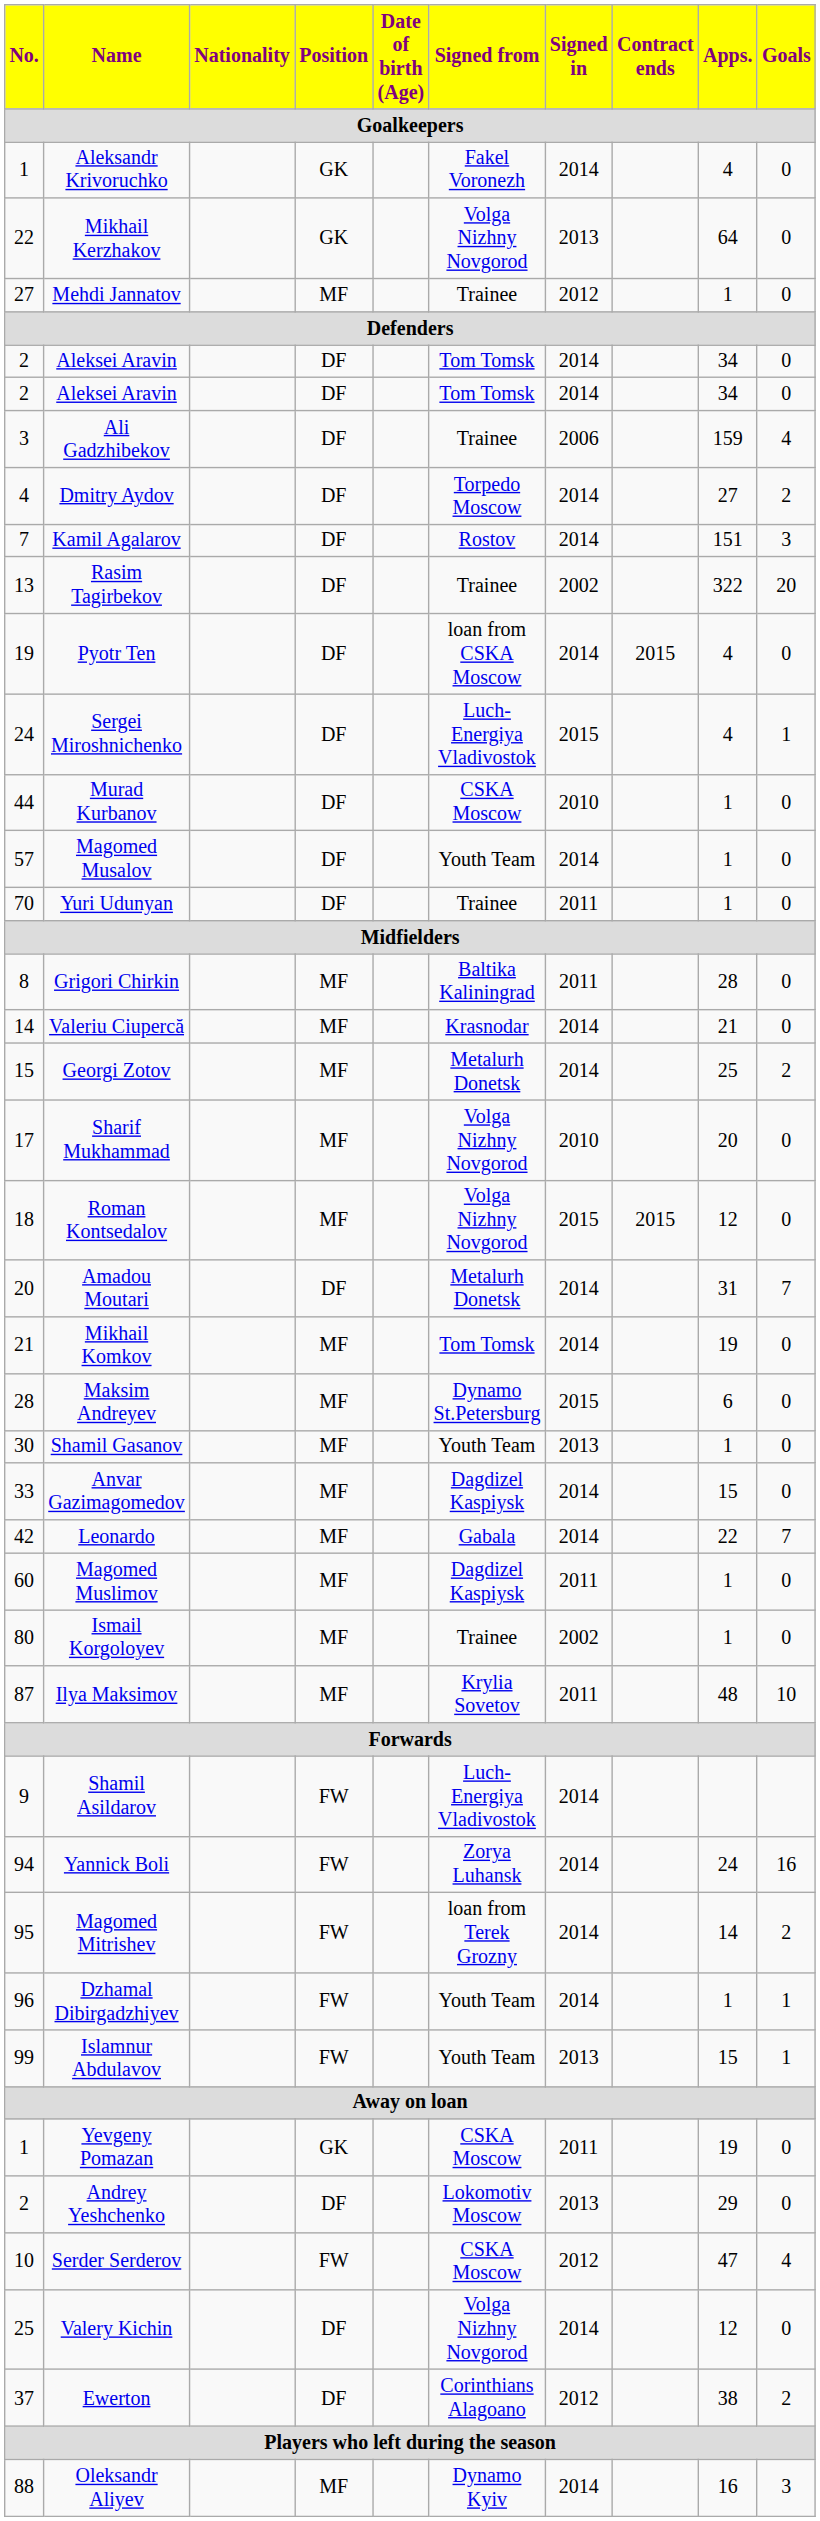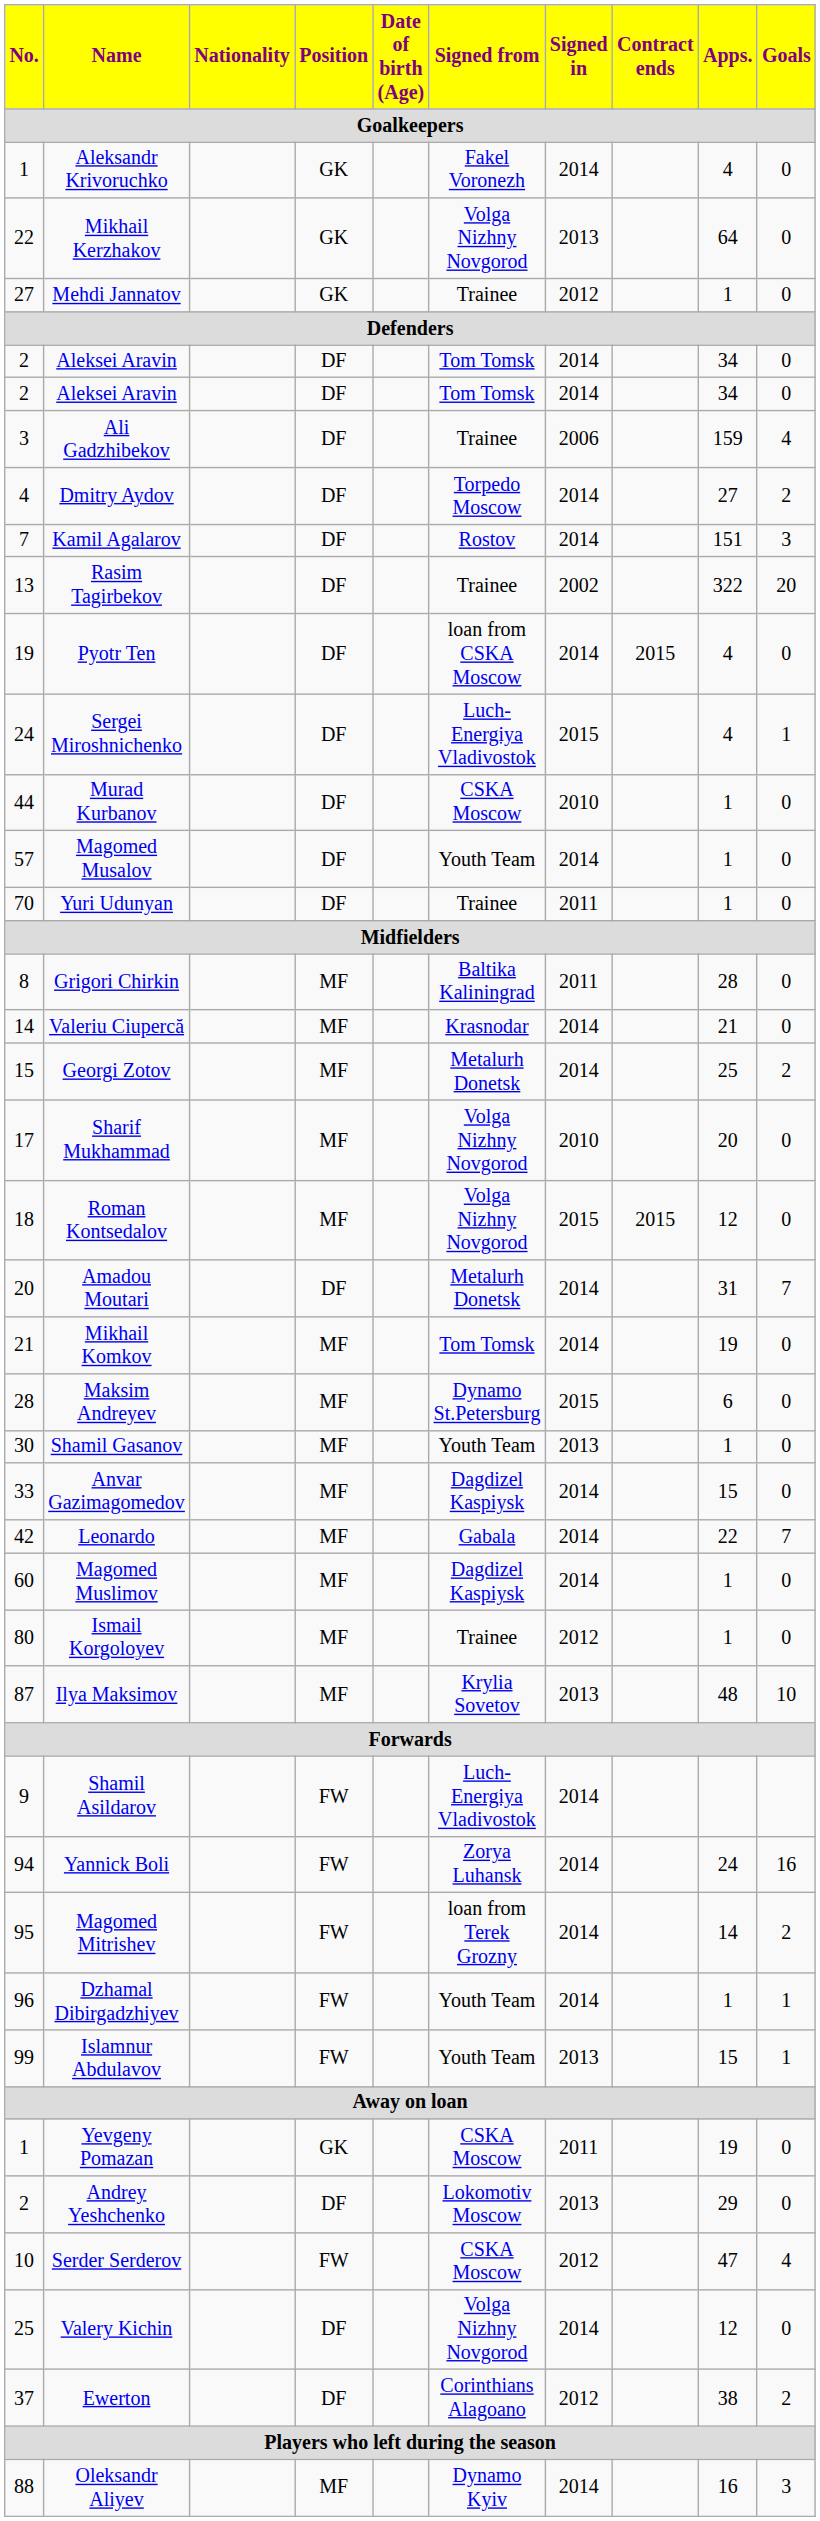 <table class="wikitable"  style="text-align:center; font-size:90%; width:85%;">
 <tr>
 <th style="background:#ff0; color:purple; text-align:center;">No.</th>
 <th style="background:#ff0; color:purple; text-align:center;">Name</th>
 <th style="background:#ff0; color:purple; text-align:center;">Nationality</th>
 <th style="background:#ff0; color:purple; text-align:center;">Position</th>
 <th style="background:#ff0; color:purple; text-align:center;">Date of birth (Age)</th>
 <th style="background:#ff0; color:purple; text-align:center;">Signed from</th>
 <th style="background:#ff0; color:purple; text-align:center;">Signed in</th>
 <th style="background:#ff0; color:purple; text-align:center;">Contract ends</th>
 <th style="background:#ff0; color:purple; text-align:center;">Apps.</th>
 <th style="background:#ff0; color:purple; text-align:center;">Goals</th>
 </tr>
 <tr>
 <th colspan=11  style="background:#dcdcdc; text-align:center;">Goalkeepers</th>
 </tr>
 <tr>
 <td>1</td>
 <td><a href='#'>Aleksandr Krivoruchko</a></td>
 <td></td>
 <td>GK</td>
 <td></td>
 <td><a href='#'>Fakel Voronezh</a></td>
 <td>2014</td>
 <td></td>
 <td>4</td>
 <td>0</td>
 </tr>
 <tr>
 <td>22</td>
 <td><a href='#'>Mikhail Kerzhakov</a></td>
 <td></td>
 <td>GK</td>
 <td></td>
 <td><a href='#'>Volga Nizhny Novgorod</a></td>
 <td>2013</td>
 <td></td>
 <td>64</td>
 <td>0</td>
 </tr>
 <tr>
 <td>27</td>
 <td><a href='#'>Mehdi Jannatov</a></td>
 <td></td>
-<td>MF</td>
+<td>GK</td>
 <td></td>
 <td>Trainee</td>
 <td>2012</td>
 <td></td>
 <td>1</td>
 <td>0</td>
 </tr>
 <tr>
 <th colspan=11  style="background:#dcdcdc; text-align:center;">Defenders</th>
 </tr>
 <tr>
 <td>2</td>
 <td><a href='#'>Aleksei Aravin</a></td>
 <td></td>
 <td>DF</td>
 <td></td>
 <td><a href='#'>Tom Tomsk</a></td>
 <td>2014</td>
 <td></td>
 <td>34</td>
 <td>0</td>
 </tr>
 <tr>
 <td>2</td>
 <td><a href='#'>Aleksei Aravin</a></td>
 <td></td>
 <td>DF</td>
 <td></td>
 <td><a href='#'>Tom Tomsk</a></td>
 <td>2014</td>
 <td></td>
 <td>34</td>
 <td>0</td>
 </tr>
 <tr>
 <td>3</td>
 <td><a href='#'>Ali Gadzhibekov</a></td>
 <td></td>
 <td>DF</td>
 <td></td>
 <td>Trainee</td>
 <td>2006</td>
 <td></td>
 <td>159</td>
 <td>4</td>
 </tr>
 <tr>
 <td>4</td>
 <td><a href='#'>Dmitry Aydov</a></td>
 <td></td>
 <td>DF</td>
 <td></td>
 <td><a href='#'>Torpedo Moscow</a></td>
 <td>2014</td>
 <td></td>
 <td>27</td>
 <td>2</td>
 </tr>
 <tr>
 <td>7</td>
 <td><a href='#'>Kamil Agalarov</a></td>
 <td></td>
 <td>DF</td>
 <td></td>
 <td><a href='#'>Rostov</a></td>
 <td>2014</td>
 <td></td>
 <td>151</td>
 <td>3</td>
 </tr>
 <tr>
 <td>13</td>
 <td><a href='#'>Rasim Tagirbekov</a></td>
 <td></td>
 <td>DF</td>
 <td></td>
 <td>Trainee</td>
 <td>2002</td>
 <td></td>
 <td>322</td>
 <td>20</td>
 </tr>
 <tr>
 <td>19</td>
 <td><a href='#'>Pyotr Ten</a></td>
 <td></td>
 <td>DF</td>
 <td></td>
 <td>loan from <a href='#'>CSKA Moscow</a></td>
 <td>2014</td>
 <td>2015</td>
 <td>4</td>
 <td>0</td>
 </tr>
 <tr>
 <td>24</td>
 <td><a href='#'>Sergei Miroshnichenko</a></td>
 <td></td>
 <td>DF</td>
 <td></td>
 <td><a href='#'>Luch-Energiya Vladivostok</a></td>
 <td>2015</td>
 <td></td>
 <td>4</td>
 <td>1</td>
 </tr>
 <tr>
 <td>44</td>
 <td><a href='#'>Murad Kurbanov</a></td>
 <td></td>
 <td>DF</td>
 <td></td>
 <td><a href='#'>CSKA Moscow</a></td>
 <td>2010</td>
 <td></td>
 <td>1</td>
 <td>0</td>
 </tr>
 <tr>
 <td>57</td>
 <td><a href='#'>Magomed Musalov</a></td>
 <td></td>
 <td>DF</td>
 <td></td>
 <td>Youth Team</td>
 <td>2014</td>
 <td></td>
 <td>1</td>
 <td>0</td>
 </tr>
 <tr>
 <td>70</td>
 <td><a href='#'>Yuri Udunyan</a></td>
 <td></td>
 <td>DF</td>
 <td></td>
 <td>Trainee</td>
 <td>2011</td>
 <td></td>
 <td>1</td>
 <td>0</td>
 </tr>
 <tr>
 <th colspan=11  style="background:#dcdcdc; text-align:center;">Midfielders</th>
 </tr>
 <tr>
 <td>8</td>
 <td><a href='#'>Grigori Chirkin</a></td>
 <td></td>
 <td>MF</td>
 <td></td>
 <td><a href='#'>Baltika Kaliningrad</a></td>
 <td>2011</td>
 <td></td>
 <td>28</td>
 <td>0</td>
 </tr>
 <tr>
 <td>14</td>
 <td><a href='#'>Valeriu Ciupercă</a></td>
 <td></td>
 <td>MF</td>
 <td></td>
 <td><a href='#'>Krasnodar</a></td>
 <td>2014</td>
 <td></td>
 <td>21</td>
 <td>0</td>
 </tr>
 <tr>
 <td>15</td>
 <td><a href='#'>Georgi Zotov</a></td>
 <td></td>
 <td>MF</td>
 <td></td>
 <td><a href='#'>Metalurh Donetsk</a></td>
 <td>2014</td>
 <td></td>
 <td>25</td>
 <td>2</td>
 </tr>
 <tr>
 <td>17</td>
 <td><a href='#'>Sharif Mukhammad</a></td>
 <td></td>
 <td>MF</td>
 <td></td>
 <td><a href='#'>Volga Nizhny Novgorod</a></td>
 <td>2010</td>
 <td></td>
 <td>20</td>
 <td>0</td>
 </tr>
 <tr>
 <td>18</td>
 <td><a href='#'>Roman Kontsedalov</a></td>
 <td></td>
 <td>MF</td>
 <td></td>
 <td><a href='#'>Volga Nizhny Novgorod</a></td>
 <td>2015</td>
 <td>2015</td>
 <td>12</td>
 <td>0</td>
 </tr>
 <tr>
 <td>20</td>
 <td><a href='#'>Amadou Moutari</a></td>
 <td></td>
 <td>DF</td>
 <td></td>
 <td><a href='#'>Metalurh Donetsk</a></td>
 <td>2014</td>
 <td></td>
 <td>31</td>
 <td>7</td>
 </tr>
 <tr>
 <td>21</td>
 <td><a href='#'>Mikhail Komkov</a></td>
 <td></td>
 <td>MF</td>
 <td></td>
 <td><a href='#'>Tom Tomsk</a></td>
 <td>2014</td>
 <td></td>
 <td>19</td>
 <td>0</td>
 </tr>
 <tr>
 <td>28</td>
 <td><a href='#'>Maksim Andreyev</a></td>
 <td></td>
 <td>MF</td>
 <td></td>
 <td><a href='#'>Dynamo St.Petersburg</a></td>
 <td>2015</td>
 <td></td>
 <td>6</td>
 <td>0</td>
 </tr>
 <tr>
 <td>30</td>
 <td><a href='#'>Shamil Gasanov</a></td>
 <td></td>
 <td>MF</td>
 <td></td>
 <td>Youth Team</td>
 <td>2013</td>
 <td></td>
 <td>1</td>
 <td>0</td>
 </tr>
 <tr>
 <td>33</td>
 <td><a href='#'>Anvar Gazimagomedov</a></td>
 <td></td>
 <td>MF</td>
 <td></td>
 <td><a href='#'>Dagdizel Kaspiysk</a></td>
 <td>2014</td>
 <td></td>
 <td>15</td>
 <td>0</td>
 </tr>
 <tr>
 <td>42</td>
 <td><a href='#'>Leonardo</a></td>
 <td></td>
 <td>MF</td>
 <td></td>
 <td><a href='#'>Gabala</a></td>
 <td>2014</td>
 <td></td>
 <td>22</td>
 <td>7</td>
 </tr>
 <tr>
 <td>60</td>
 <td><a href='#'>Magomed Muslimov</a></td>
 <td></td>
 <td>MF</td>
 <td></td>
 <td><a href='#'>Dagdizel Kaspiysk</a></td>
-<td>2011</td>
+<td>2014</td>
 <td></td>
 <td>1</td>
 <td>0</td>
 </tr>
 <tr>
 <td>80</td>
 <td><a href='#'>Ismail Korgoloyev</a></td>
 <td></td>
 <td>MF</td>
 <td></td>
 <td>Trainee</td>
-<td>2002</td>
+<td>2012</td>
 <td></td>
 <td>1</td>
 <td>0</td>
 </tr>
 <tr>
 <td>87</td>
 <td><a href='#'>Ilya Maksimov</a></td>
 <td></td>
 <td>MF</td>
 <td></td>
 <td><a href='#'>Krylia Sovetov</a></td>
-<td>2011</td>
+<td>2013</td>
 <td></td>
 <td>48</td>
 <td>10</td>
 </tr>
 <tr>
 <th colspan=11  style="background:#dcdcdc; text-align:center;">Forwards</th>
 </tr>
 <tr>
 <td>9</td>
 <td><a href='#'>Shamil Asildarov</a></td>
 <td></td>
 <td>FW</td>
 <td></td>
 <td><a href='#'>Luch-Energiya Vladivostok</a></td>
 <td>2014</td>
 <td></td>
 <td></td>
 <td></td>
 </tr>
 <tr>
 <td>94</td>
 <td><a href='#'>Yannick Boli</a></td>
 <td></td>
 <td>FW</td>
 <td></td>
 <td><a href='#'>Zorya Luhansk</a></td>
 <td>2014</td>
 <td></td>
 <td>24</td>
 <td>16</td>
 </tr>
 <tr>
 <td>95</td>
 <td><a href='#'>Magomed Mitrishev</a></td>
 <td></td>
 <td>FW</td>
 <td></td>
 <td>loan from <a href='#'>Terek Grozny</a></td>
 <td>2014</td>
 <td></td>
 <td>14</td>
 <td>2</td>
 </tr>
 <tr>
 <td>96</td>
 <td><a href='#'>Dzhamal Dibirgadzhiyev</a></td>
 <td></td>
 <td>FW</td>
 <td></td>
 <td>Youth Team</td>
 <td>2014</td>
 <td></td>
 <td>1</td>
 <td>1</td>
 </tr>
 <tr>
 <td>99</td>
 <td><a href='#'>Islamnur Abdulavov</a></td>
 <td></td>
 <td>FW</td>
 <td></td>
 <td>Youth Team</td>
 <td>2013</td>
 <td></td>
 <td>15</td>
 <td>1</td>
 </tr>
 <tr>
 <th colspan=11  style="background:#dcdcdc; text-align:center;">Away on loan</th>
 </tr>
 <tr>
 <td>1</td>
 <td><a href='#'>Yevgeny Pomazan</a></td>
 <td></td>
 <td>GK</td>
 <td></td>
 <td><a href='#'>CSKA Moscow</a></td>
 <td>2011</td>
 <td></td>
 <td>19</td>
 <td>0</td>
 </tr>
 <tr>
 <td>2</td>
 <td><a href='#'>Andrey Yeshchenko</a></td>
 <td></td>
 <td>DF</td>
 <td></td>
 <td><a href='#'>Lokomotiv Moscow</a></td>
 <td>2013</td>
 <td></td>
 <td>29</td>
 <td>0</td>
 </tr>
 <tr>
 <td>10</td>
 <td><a href='#'>Serder Serderov</a></td>
 <td></td>
 <td>FW</td>
 <td></td>
 <td><a href='#'>CSKA Moscow</a></td>
 <td>2012</td>
 <td></td>
 <td>47</td>
 <td>4</td>
 </tr>
 <tr>
 <td>25</td>
 <td><a href='#'>Valery Kichin</a></td>
 <td></td>
 <td>DF</td>
 <td></td>
 <td><a href='#'>Volga Nizhny Novgorod</a></td>
 <td>2014</td>
 <td></td>
 <td>12</td>
 <td>0</td>
 </tr>
 <tr>
 <td>37</td>
 <td><a href='#'>Ewerton</a></td>
 <td></td>
 <td>DF</td>
 <td></td>
 <td><a href='#'>Corinthians Alagoano</a></td>
 <td>2012</td>
 <td></td>
 <td>38</td>
 <td>2</td>
 </tr>
 <tr>
 <th colspan=11  style="background:#dcdcdc; text-align:center;">Players who left during the season</th>
 </tr>
 <tr>
 <td>88</td>
 <td><a href='#'>Oleksandr Aliyev</a></td>
 <td></td>
 <td>MF</td>
 <td></td>
 <td><a href='#'>Dynamo Kyiv</a></td>
 <td>2014</td>
 <td></td>
 <td>16</td>
 <td>3</td>
 </tr>
 </table>
